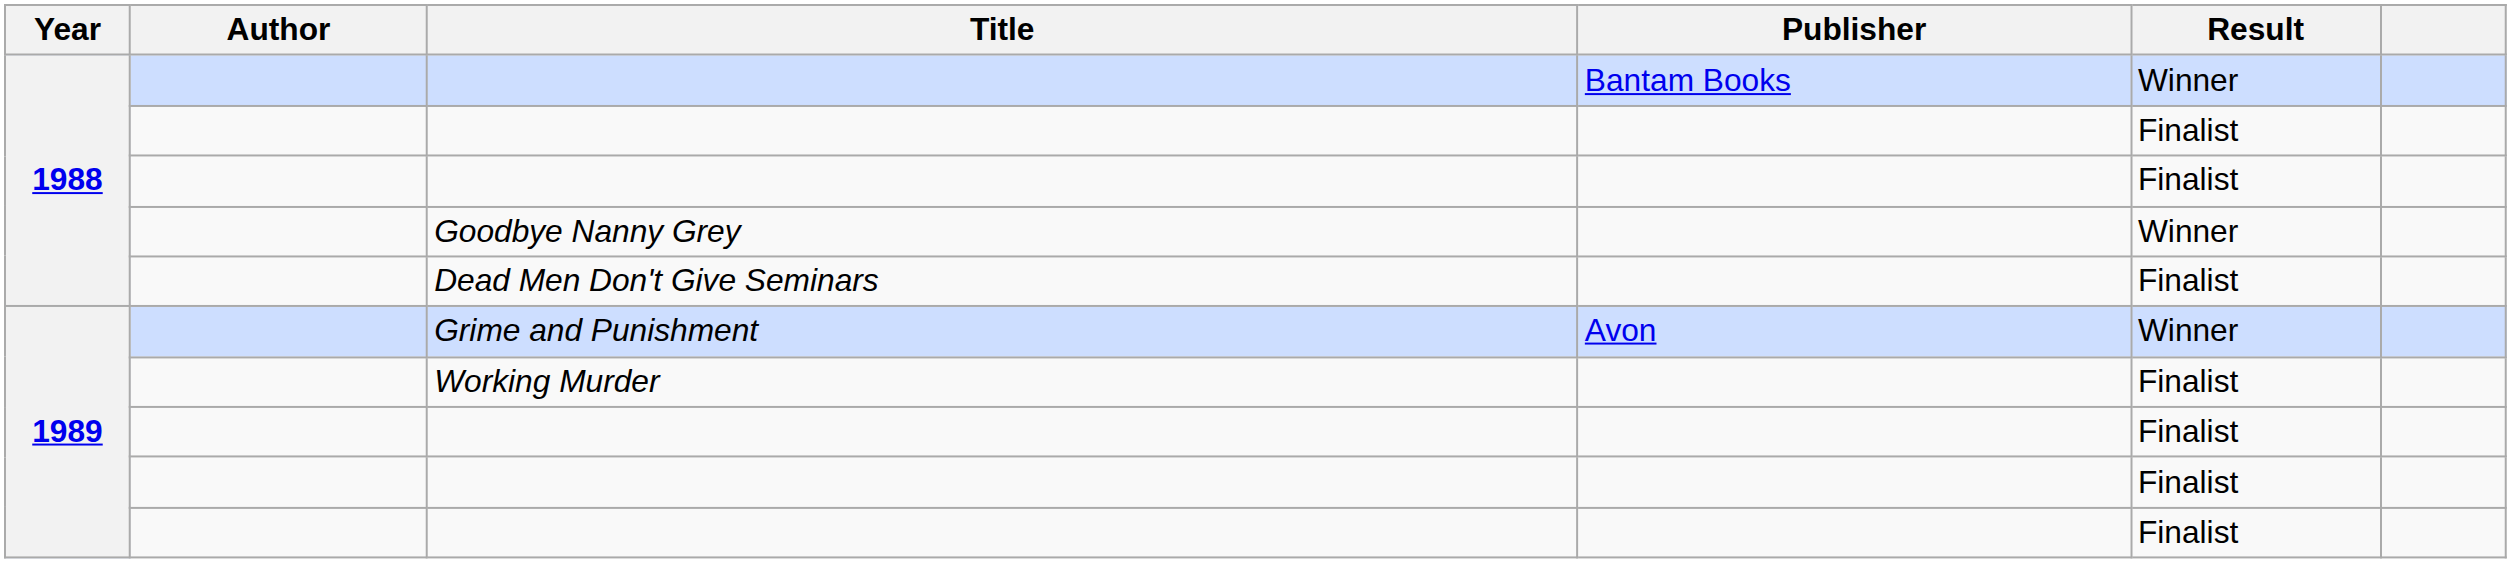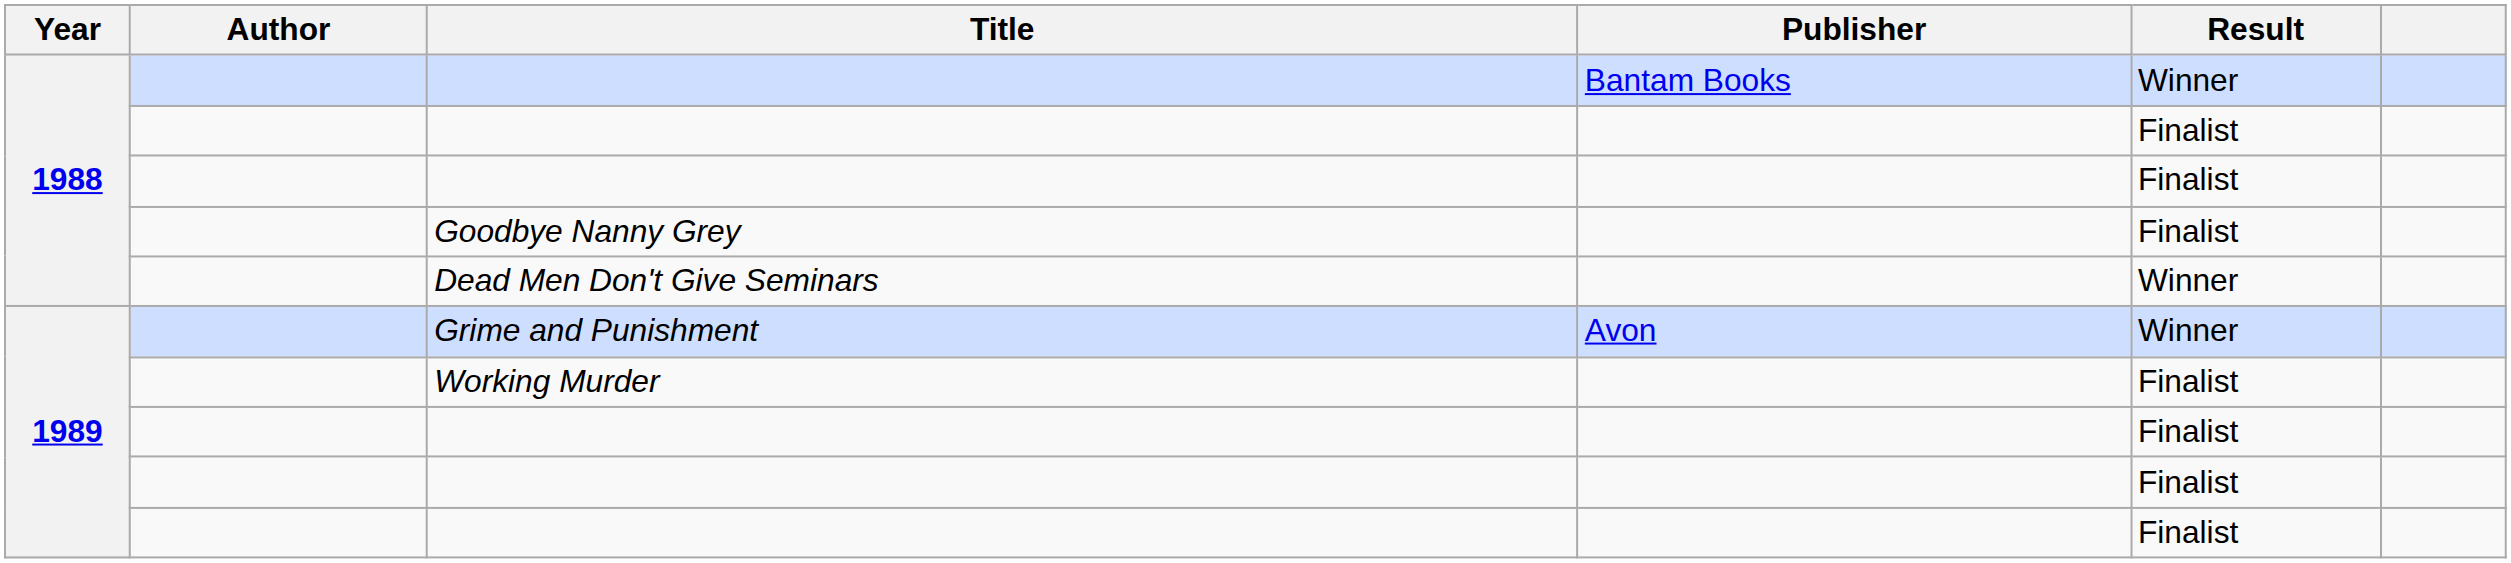 <table class="wikitable sortable mw-collapsible" style="width:100%">
 <tr>
 <th scope="col" width="5%">Year</th>
 <th>Author</th>
 <th>Title</th>
 <th>Publisher</th>
 <th scope="col" width="10%">Result</th>
 <th scope="col" width="5%"></th>
 </tr>
 <tr style="background:#cddeff">
 <th rowspan="5"><a href='#'>1988</a></th>
 <td></td>
 <td><em></em></td>
 <td><a href='#'>Bantam Books</a></td>
 <td>Winner</td>
 <td></td>
 </tr>
 <tr>
 <td></td>
 <td><em></em></td>
 <td></td>
 <td>Finalist</td>
 <td></td>
 </tr>
 <tr>
 <td></td>
 <td><em></em></td>
 <td></td>
 <td>Finalist</td>
 <td></td>
 </tr>
 <tr>
 <td></td>
 <td><em>Goodbye Nanny Grey</em></td>
 <td></td>
-<td>Winner</td>
+<td>Finalist</td>
 <td></td>
 </tr>
 <tr>
 <td></td>
 <td><em>Dead Men Don't Give Seminars</em></td>
 <td></td>
-<td>Finalist</td>
+<td>Winner</td>
 <td></td>
 </tr>
 <tr style="background:#cddeff">
 <th rowspan="5"><a href='#'>1989</a></th>
 <td></td>
 <td><em>Grime and Punishment</em></td>
 <td><a href='#'>Avon</a></td>
 <td>Winner</td>
 <td></td>
 </tr>
 <tr>
 <td></td>
 <td><em>Working Murder</em></td>
 <td></td>
 <td>Finalist</td>
 <td></td>
 </tr>
 <tr>
 <td></td>
 <td><em></em></td>
 <td></td>
 <td>Finalist</td>
 <td></td>
 </tr>
 <tr>
 <td></td>
 <td><em></em></td>
 <td></td>
 <td>Finalist</td>
 <td></td>
 </tr>
 <tr>
 <td></td>
 <td><em></em></td>
 <td></td>
 <td>Finalist</td>
 <td></td>
 </tr>
 </table>
